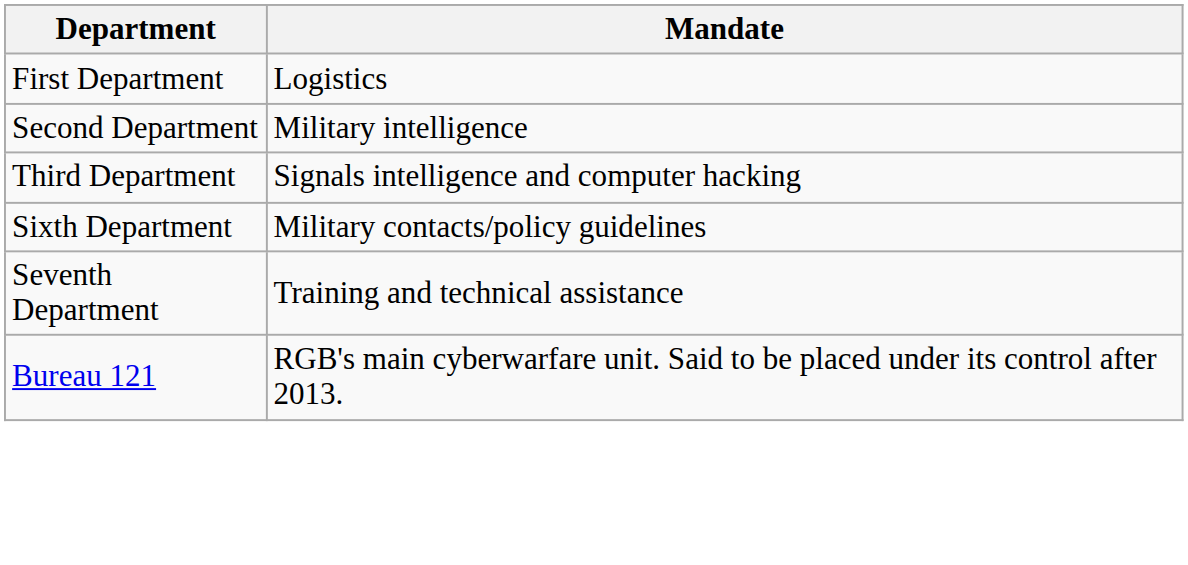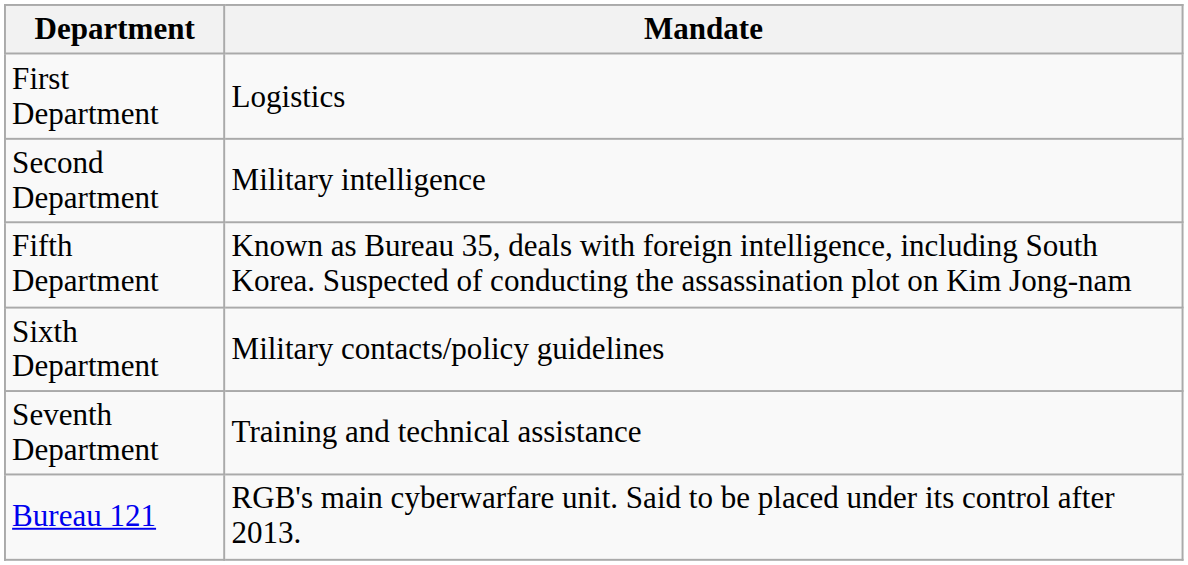 <table class="wikitable">
 <tr>
 <th>Department</th>
 <th>Mandate</th>
 </tr>
 <tr>
 <td>First Department</td>
 <td>Logistics</td>
 </tr>
 <tr>
 <td>Second Department</td>
 <td>Military intelligence</td>
 </tr>
 <tr>
-<td>Third Department</td>
-<td>Signals intelligence and computer hacking</td>
+<td>Fifth Department</td>
+<td>Known as Bureau 35, deals with foreign intelligence, including South Korea. Suspected of conducting the assassination plot on Kim Jong-nam</td>
 </tr>
 <tr>
 <td>Sixth Department</td>
 <td>Military contacts/policy guidelines</td>
 </tr>
 <tr>
 <td>Seventh Department</td>
 <td>Training and technical assistance</td>
 </tr>
 <tr>
 <td><a href='#'>Bureau 121</a></td>
 <td>RGB's main cyberwarfare unit. Said to be placed under its control after 2013.</td>
 </tr>
 </table>
